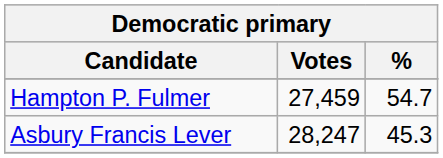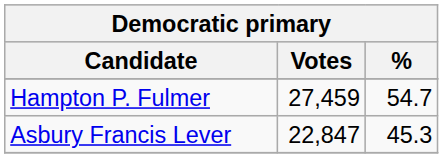 <table class="wikitable" align="left" style="margin: 1em 1em 1em 0; font-size: 95%;">
 <tr>
 <th colspan="3">Democratic primary</th>
 </tr>
 <tr>
 <th colspan="1" style="width: 170px">Candidate</th>
 <th style="width: 50px">Votes</th>
 <th style="width: 40px">%</th>
 </tr>
 <tr>
 </tr>
 <tr>
 <td><a href='#'>Hampton P. Fulmer</a></td>
 <td align="right">27,459</td>
 <td align="right">54.7</td>
 </tr>
 <tr>
 <td><a href='#'>Asbury Francis Lever</a></td>
-<td align="right">28,247</td>
+<td align="right">22,847</td>
 <td align="right">45.3</td>
 </tr>
 <tr>
 </tr>
 </table>
